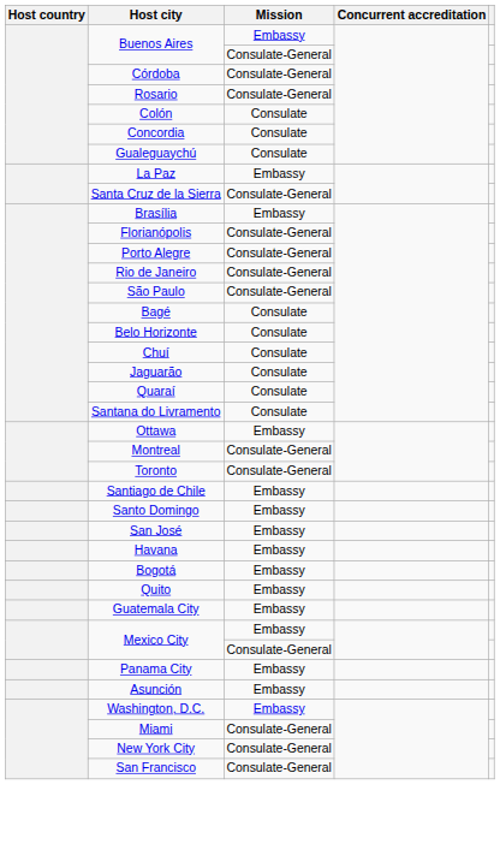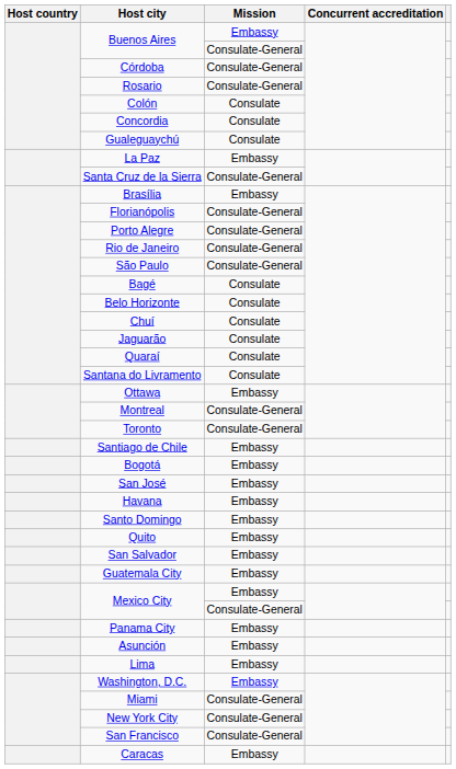 <table class="wikitable plainrowheaders" style="text-align:center;">
 <tr>
 <th scope="col">Host country</th>
 <th scope="col">Host city</th>
 <th scope="col">Mission</th>
 <th scope="col">Concurrent accreditation</th>
 <th scope="col"></th>
 </tr>
 <tr>
 <th scope="row" rowspan="7"></th>
 <td rowspan="2"><a href='#'>Buenos Aires</a></td>
 <td><a href='#'>Embassy</a></td>
 <td rowspan="7"></td>
 <td></td>
 </tr>
 <tr>
 <td>Consulate-General</td>
 <td></td>
 </tr>
 <tr>
 <td><a href='#'>Córdoba</a></td>
 <td>Consulate-General</td>
 <td></td>
 </tr>
 <tr>
 <td><a href='#'>Rosario</a></td>
 <td>Consulate-General</td>
 <td></td>
 </tr>
 <tr>
 <td><a href='#'>Colón</a></td>
 <td>Consulate</td>
 <td></td>
 </tr>
 <tr>
 <td><a href='#'>Concordia</a></td>
 <td>Consulate</td>
 <td></td>
 </tr>
 <tr>
 <td><a href='#'>Gualeguaychú</a></td>
 <td>Consulate</td>
 <td></td>
 </tr>
 <tr>
 <th scope="row" rowspan="2"></th>
 <td><a href='#'>La Paz</a></td>
 <td>Embassy</td>
 <td rowspan="2"></td>
 <td></td>
 </tr>
 <tr>
 <td><a href='#'>Santa Cruz de la Sierra</a></td>
 <td>Consulate-General</td>
 <td></td>
 </tr>
 <tr>
 <th scope="row" rowspan="11"></th>
 <td><a href='#'>Brasília</a></td>
 <td>Embassy</td>
 <td rowspan="11"></td>
 <td></td>
 </tr>
 <tr>
 <td><a href='#'>Florianópolis</a></td>
 <td>Consulate-General</td>
 <td></td>
 </tr>
 <tr>
 <td><a href='#'>Porto Alegre</a></td>
 <td>Consulate-General</td>
 <td></td>
 </tr>
 <tr>
 <td><a href='#'>Rio de Janeiro</a></td>
 <td>Consulate-General</td>
 <td></td>
 </tr>
 <tr>
 <td><a href='#'>São Paulo</a></td>
 <td>Consulate-General</td>
 <td></td>
 </tr>
 <tr>
 <td><a href='#'>Bagé</a></td>
 <td>Consulate</td>
 <td></td>
 </tr>
 <tr>
 <td><a href='#'>Belo Horizonte</a></td>
 <td>Consulate</td>
 <td></td>
 </tr>
 <tr>
 <td><a href='#'>Chuí</a></td>
 <td>Consulate</td>
 <td></td>
 </tr>
 <tr>
 <td><a href='#'>Jaguarão</a></td>
 <td>Consulate</td>
 <td></td>
 </tr>
 <tr>
 <td><a href='#'>Quaraí</a></td>
 <td>Consulate</td>
 <td></td>
 </tr>
 <tr>
 <td><a href='#'>Santana do Livramento</a></td>
 <td>Consulate</td>
 <td></td>
 </tr>
 <tr>
 <th scope="row" rowspan="3"></th>
 <td><a href='#'>Ottawa</a></td>
 <td>Embassy</td>
 <td rowspan="3"></td>
 <td></td>
 </tr>
 <tr>
 <td><a href='#'>Montreal</a></td>
 <td>Consulate-General</td>
 <td></td>
 </tr>
 <tr>
 <td><a href='#'>Toronto</a></td>
 <td>Consulate-General</td>
 <td></td>
 </tr>
 <tr>
 <th scope="row"></th>
 <td><a href='#'>Santiago de Chile</a></td>
 <td>Embassy</td>
 <td></td>
 <td></td>
 </tr>
 <tr>
 <th scope="row"></th>
-<td><a href='#'>Santo Domingo</a></td>
+<td><a href='#'>Bogotá</a></td>
 <td>Embassy</td>
 <td></td>
 <td></td>
 </tr>
 <tr>
 <th scope="row"></th>
 <td><a href='#'>San José</a></td>
 <td>Embassy</td>
 <td></td>
 <td></td>
 </tr>
 <tr>
 <th scope="row"></th>
 <td><a href='#'>Havana</a></td>
 <td>Embassy</td>
 <td></td>
 <td></td>
 </tr>
 <tr>
 <th scope="row"></th>
-<td><a href='#'>Bogotá</a></td>
+<td><a href='#'>Santo Domingo</a></td>
 <td>Embassy</td>
 <td></td>
 <td></td>
 </tr>
 <tr>
 <th scope="row"></th>
 <td><a href='#'>Quito</a></td>
+<td>Embassy</td>
+<td></td>
+<td></td>
+</tr>
+<tr>
+<th scope="row"></th>
+<td><a href='#'>San Salvador</a></td>
 <td>Embassy</td>
 <td></td>
 <td></td>
 </tr>
 <tr>
 <th scope="row"></th>
 <td><a href='#'>Guatemala City</a></td>
 <td>Embassy</td>
 <td></td>
 <td></td>
 </tr>
 <tr>
 <th scope="row" rowspan="2"></th>
 <td rowspan="2"><a href='#'>Mexico City</a></td>
 <td>Embassy</td>
 <td rowspan="2"></td>
 <td></td>
 </tr>
 <tr>
 <td>Consulate-General</td>
 <td></td>
 </tr>
 <tr>
 <th scope="row"></th>
 <td><a href='#'>Panama City</a></td>
 <td>Embassy</td>
 <td></td>
 <td></td>
 </tr>
 <tr>
 <th scope="row"></th>
 <td><a href='#'>Asunción</a></td>
 <td>Embassy</td>
 <td></td>
 <td></td>
 </tr>
 <tr>
+<th scope="row"></th>
+<td><a href='#'>Lima</a></td>
+<td>Embassy</td>
+<td></td>
+<td></td>
+</tr>
+<tr>
 <th scope="row" rowspan="4"></th>
 <td><a href='#'>Washington, D.C.</a></td>
 <td><a href='#'>Embassy</a></td>
 <td rowspan="4"></td>
 <td></td>
 </tr>
 <tr>
 <td><a href='#'>Miami</a></td>
 <td>Consulate-General</td>
 <td></td>
 </tr>
 <tr>
 <td><a href='#'>New York City</a></td>
 <td>Consulate-General</td>
 <td></td>
 </tr>
 <tr>
 <td><a href='#'>San Francisco</a></td>
 <td>Consulate-General</td>
 <td></td>
 </tr>
+<tr>
+<th scope="row"></th>
+<td><a href='#'>Caracas</a></td>
+<td>Embassy</td>
+<td></td>
+<td></td>
+</tr>
 </table>
